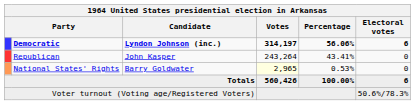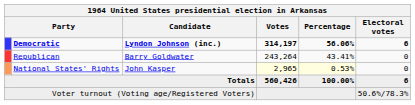 <table class="wikitable" style="font-size: 95%;">
 <tr>
 <th colspan="6">1964 United States presidential election in Arkansas</th>
 </tr>
 <tr>
 <th colspan="2" style="width: 15em">Party</th>
 <th style="width: 17em">Candidate</th>
 <th style="width: 5em">Votes</th>
 <th style="width: 7em">Percentage</th>
 <th style="width: 5em">Electoral votes</th>
 </tr>
 <tr>
 <th style="background:#33f; width:3px;"></th>
 <td style="width: 130px"><strong><a href='#'>Democratic</a></strong></td>
 <td><strong><a href='#'>Lyndon Johnson</a> (inc.)</strong></td>
 <td style="text-align:right;"><strong>314,197</strong></td>
 <td style="text-align:right;"><strong>56.06%</strong></td>
 <td style="text-align:right;"><strong>6</strong></td>
 </tr>
 <tr>
 <th style="background:#f33; width:3px;"></th>
 <td style="width: 130px"><a href='#'>Republican</a></td>
-<td><a href='#'>John Kasper</a></td>
+<td><a href='#'>Barry Goldwater</a></td>
 <td style="text-align:right;">243,264</td>
 <td style="text-align:right;">43.41%</td>
 <td style="text-align:right;">0</td>
 </tr>
 <tr>
 <th style="background:#FF9955; width:3px;"></th>
 <td style="width: 130px"><a href='#'>National States' Rights</a></td>
-<td><a href='#'>Barry Goldwater</a></td>
+<td><a href='#'>John Kasper</a></td>
 <td align="right" style="background: lightyellow;">2,965</td>
-<td align="right">0.53%</td>
+<td align="right" style="background: lightyellow;">0.53%</td>
 <td align="right">0</td>
 </tr>
 <tr bgcolor="#EEEEEE">
 <td colspan="3" align="right"><strong>Totals</strong></td>
 <td align="right"><strong>560,426</strong></td>
 <td align="right"><strong>100.00%</strong></td>
 <td align="right"><strong>6</strong></td>
 </tr>
 <tr bgcolor="#EEEEEE">
 <td colspan="3" align="right">Voter turnout (Voting age/Registered Voters)</td>
 <td colspan="2" align="right"></td>
 <td align="right">50.6%/78.3%</td>
 </tr>
 </table>
